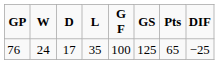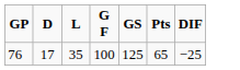 <table border="2" class="wikitable">
 <tr ---- align="center">
 <td width="25"><strong>GP</strong></td>
-<td width="25"><strong>W</strong></td>
 <td width="25"><strong>D</strong></td>
 <td width="25"><strong>L</strong></td>
 <td width="25"><strong>G F</strong></td>
 <td width="25"><strong>GS</strong></td>
 <td width="25"><strong>Pts</strong></td>
 <td width="25"><strong>DIF</strong></td>
 </tr>
 <tr ---- align="center">
 <td align="left">76</td>
-<td>24</td>
 <td>17</td>
 <td>35</td>
 <td>100</td>
 <td>125</td>
 <td>65</td>
 <td>−25</td>
 </tr>
 </table>
